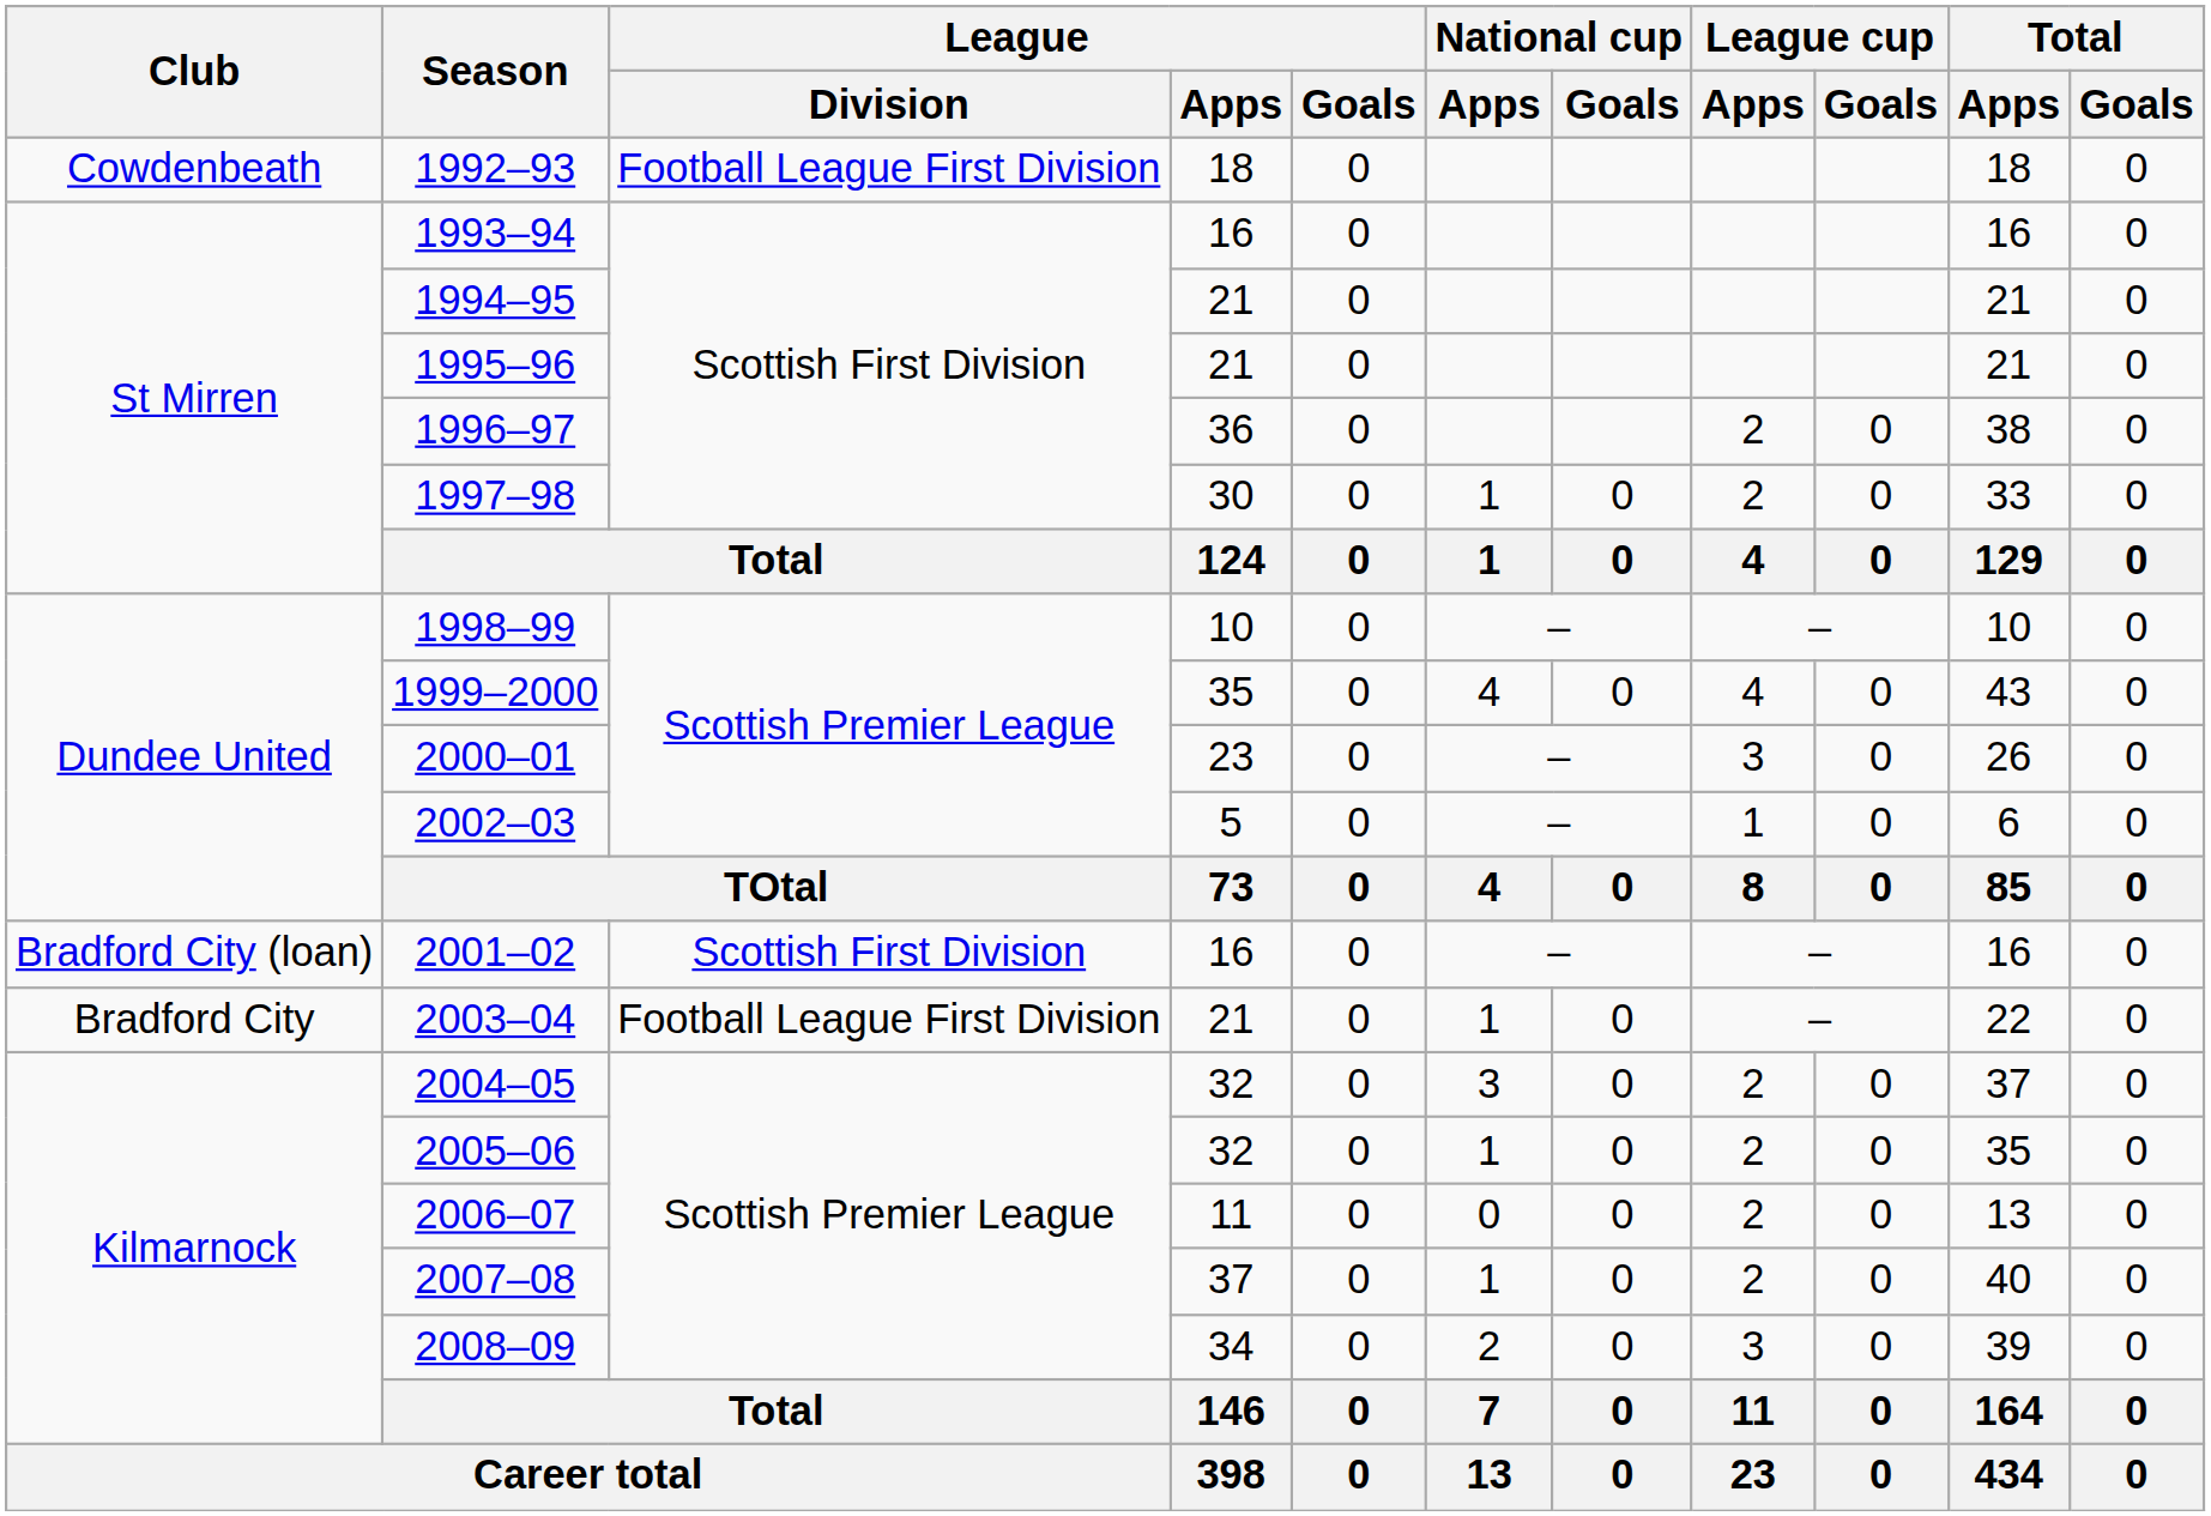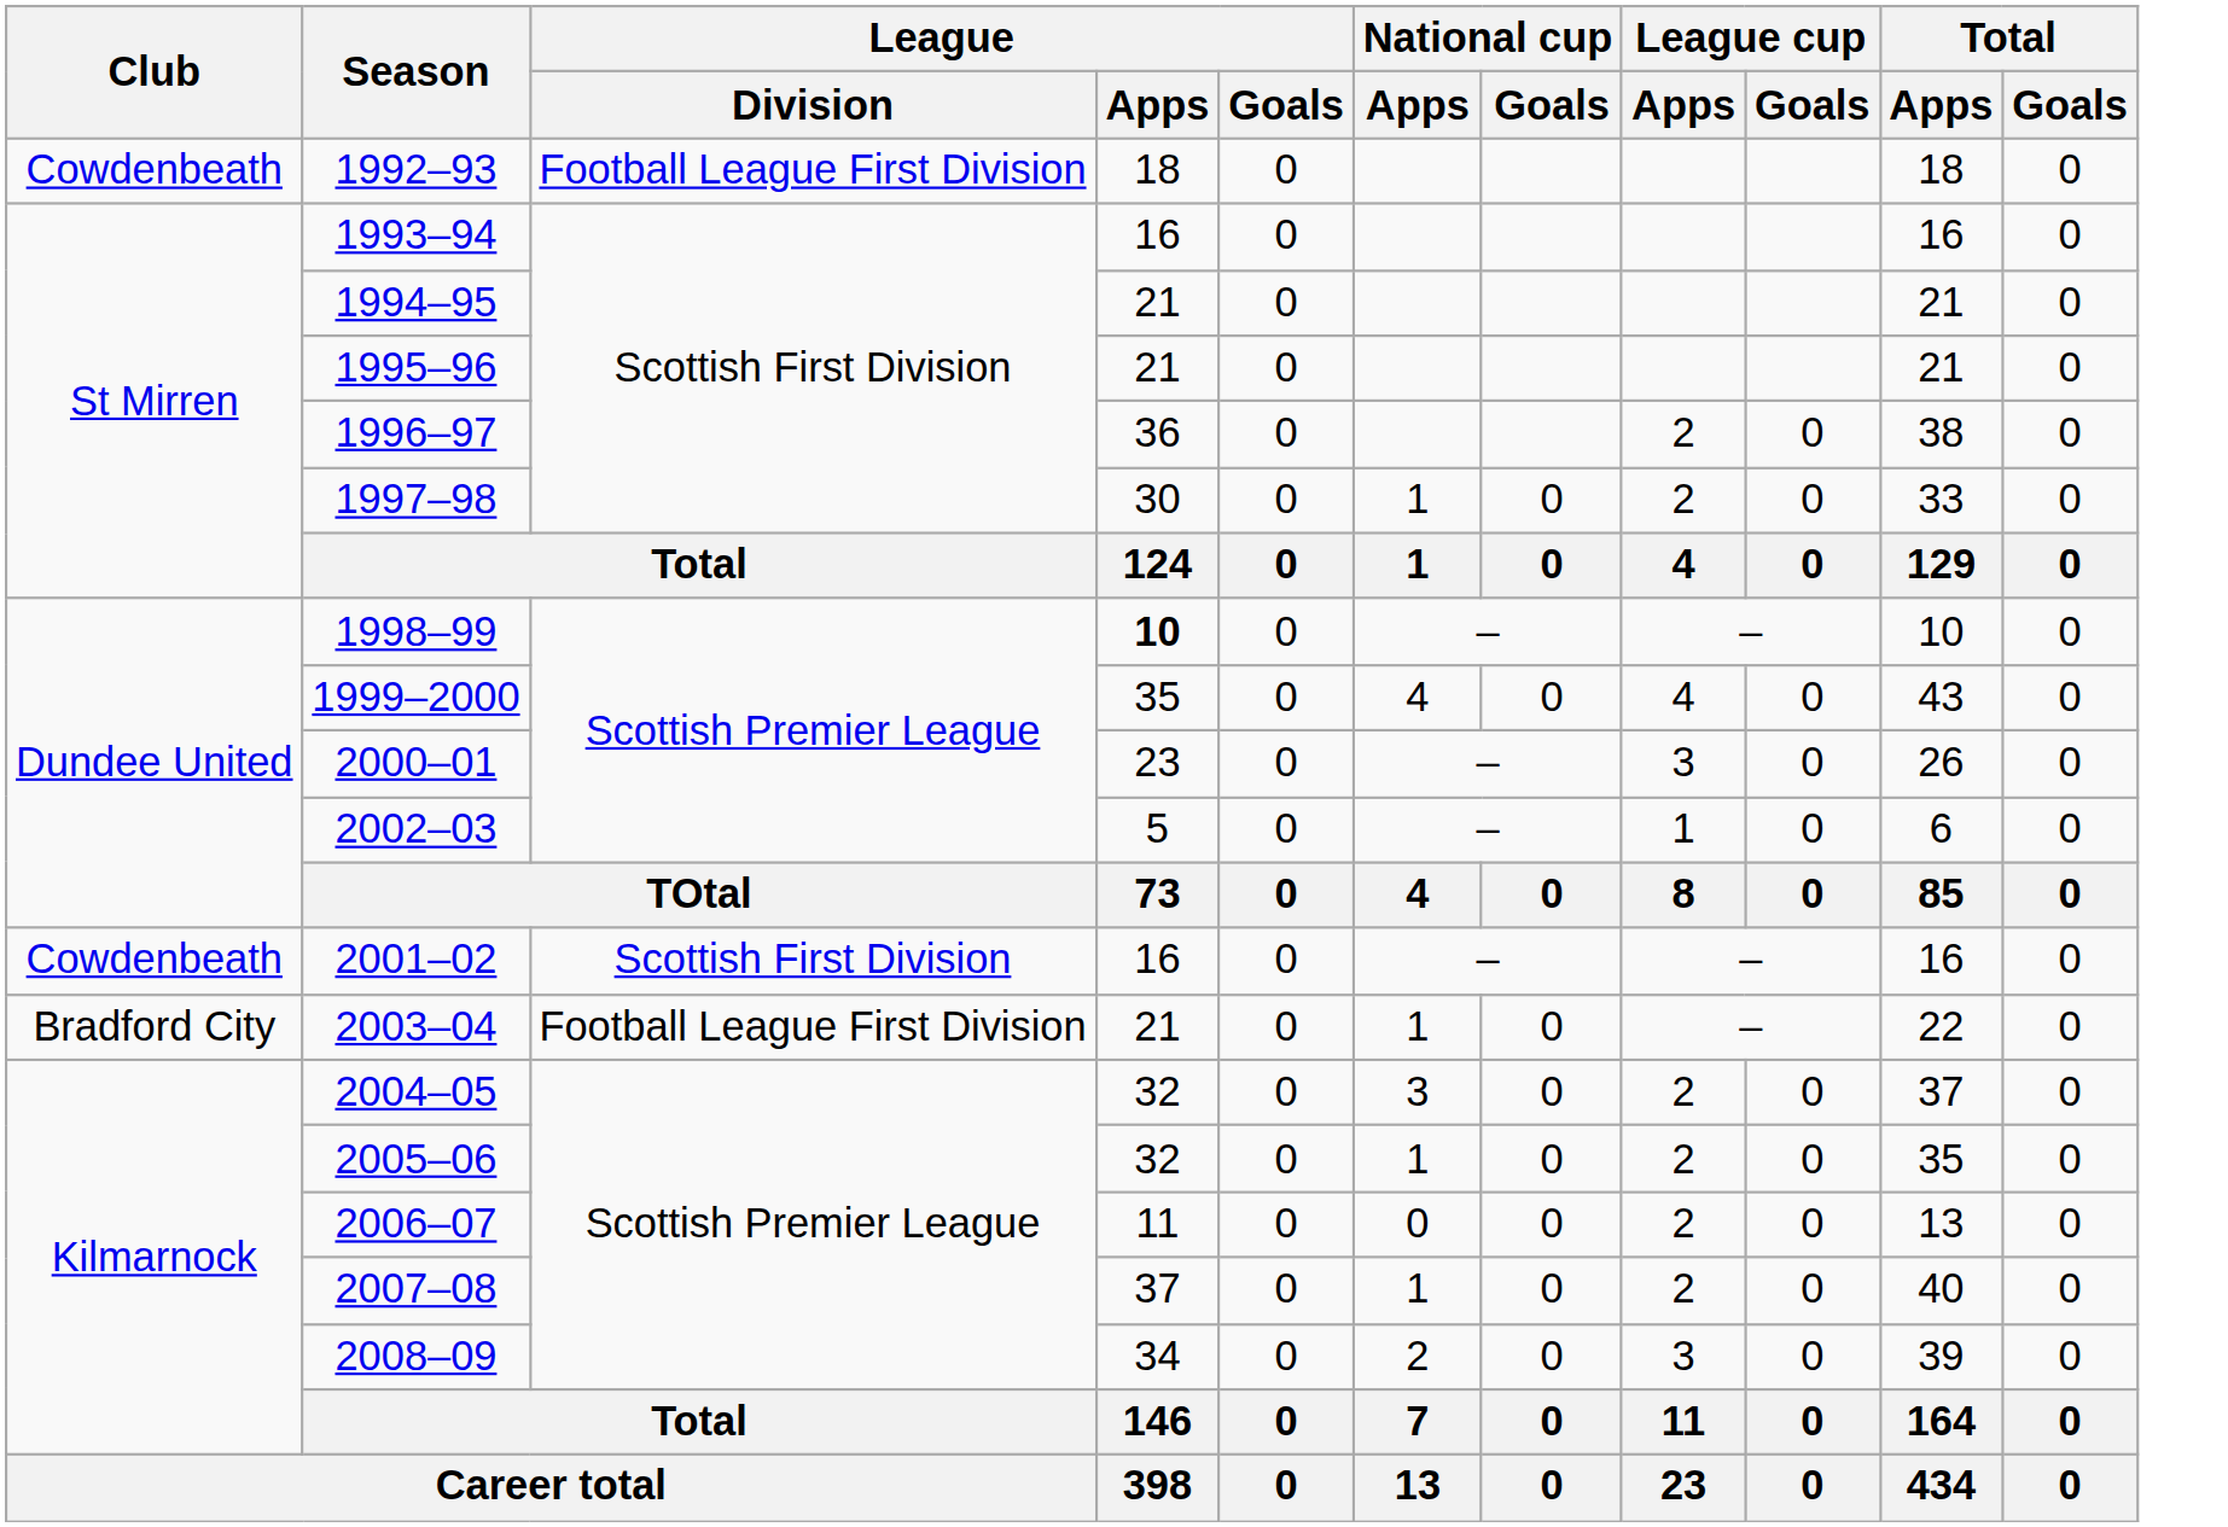 <table class="wikitable" style="text-align:center">
 <tr>
 <th rowspan="2">Club</th>
 <th rowspan="2">Season</th>
 <th colspan="3">League</th>
 <th colspan="2">National cup</th>
 <th colspan="2">League cup</th>
 <th colspan="2">Total</th>
 </tr>
 <tr>
 <th>Division</th>
 <th>Apps</th>
 <th>Goals</th>
 <th>Apps</th>
 <th>Goals</th>
 <th>Apps</th>
 <th>Goals</th>
 <th>Apps</th>
 <th>Goals</th>
 </tr>
 <tr>
 <td><a href='#'>Cowdenbeath</a></td>
 <td><a href='#'>1992–93</a></td>
 <td><a href='#'>Football League First Division</a></td>
 <td>18</td>
 <td>0</td>
 <td></td>
 <td></td>
 <td></td>
 <td></td>
 <td>18</td>
 <td>0</td>
 </tr>
 <tr>
 <td rowspan="6"><a href='#'>St Mirren</a></td>
 <td><a href='#'>1993–94</a></td>
 <td rowspan="5">Scottish First Division</td>
 <td>16</td>
 <td>0</td>
 <td></td>
 <td></td>
 <td></td>
 <td></td>
 <td>16</td>
 <td>0</td>
 </tr>
 <tr>
 <td><a href='#'>1994–95</a></td>
 <td>21</td>
 <td>0</td>
 <td></td>
 <td></td>
 <td></td>
 <td></td>
 <td>21</td>
 <td>0</td>
 </tr>
 <tr>
 <td><a href='#'>1995–96</a></td>
 <td>21</td>
 <td>0</td>
 <td></td>
 <td></td>
 <td></td>
 <td></td>
 <td>21</td>
 <td>0</td>
 </tr>
 <tr>
 <td><a href='#'>1996–97</a></td>
 <td>36</td>
 <td>0</td>
 <td></td>
 <td></td>
 <td>2</td>
 <td>0</td>
 <td>38</td>
 <td>0</td>
 </tr>
 <tr>
 <td><a href='#'>1997–98</a></td>
 <td>30</td>
 <td>0</td>
 <td>1</td>
 <td>0</td>
 <td>2</td>
 <td>0</td>
 <td>33</td>
 <td>0</td>
 </tr>
 <tr>
 <th colspan="2">Total</th>
 <th>124</th>
 <th>0</th>
 <th>1</th>
 <th>0</th>
 <th>4</th>
 <th>0</th>
 <th>129</th>
 <th>0</th>
 </tr>
 <tr>
 <td rowspan="5"><a href='#'>Dundee United</a></td>
 <td><a href='#'>1998–99</a></td>
 <td rowspan="4"><a href='#'>Scottish Premier League</a></td>
-<td>10</td>
+<td><strong>10</strong></td>
 <td>0</td>
 <td colspan="2">–</td>
 <td colspan="2">–</td>
 <td>10</td>
 <td>0</td>
 </tr>
 <tr>
 <td><a href='#'>1999–2000</a></td>
 <td>35</td>
 <td>0</td>
 <td>4</td>
 <td>0</td>
 <td>4</td>
 <td>0</td>
 <td>43</td>
 <td>0</td>
 </tr>
 <tr>
 <td><a href='#'>2000–01</a></td>
 <td>23</td>
 <td>0</td>
 <td colspan="2">–</td>
 <td>3</td>
 <td>0</td>
 <td>26</td>
 <td>0</td>
 </tr>
 <tr>
 <td><a href='#'>2002–03</a></td>
 <td>5</td>
 <td>0</td>
 <td colspan="2">–</td>
 <td>1</td>
 <td>0</td>
 <td>6</td>
 <td>0</td>
 </tr>
 <tr>
 <th colspan="2">TOtal</th>
 <th>73</th>
 <th>0</th>
 <th>4</th>
 <th>0</th>
 <th>8</th>
 <th>0</th>
 <th>85</th>
 <th>0</th>
 </tr>
 <tr>
-<td><a href='#'>Bradford City</a> (loan)</td>
+<td><a href='#'>Cowdenbeath</a></td>
 <td><a href='#'>2001–02</a></td>
 <td><a href='#'>Scottish First Division</a></td>
 <td>16</td>
 <td>0</td>
 <td colspan="2">–</td>
 <td colspan="2">–</td>
 <td>16</td>
 <td>0</td>
 </tr>
 <tr>
 <td>Bradford City</td>
 <td><a href='#'>2003–04</a></td>
 <td>Football League First Division</td>
 <td>21</td>
 <td>0</td>
 <td>1</td>
 <td>0</td>
 <td colspan="2">–</td>
 <td>22</td>
 <td>0</td>
 </tr>
 <tr>
 <td rowspan="6"><a href='#'>Kilmarnock</a></td>
 <td><a href='#'>2004–05</a></td>
 <td rowspan="5">Scottish Premier League</td>
 <td>32</td>
 <td>0</td>
 <td>3</td>
 <td>0</td>
 <td>2</td>
 <td>0</td>
 <td>37</td>
 <td>0</td>
 </tr>
 <tr>
 <td><a href='#'>2005–06</a></td>
 <td>32</td>
 <td>0</td>
 <td>1</td>
 <td>0</td>
 <td>2</td>
 <td>0</td>
 <td>35</td>
 <td>0</td>
 </tr>
 <tr>
 <td><a href='#'>2006–07</a></td>
 <td>11</td>
 <td>0</td>
 <td>0</td>
 <td>0</td>
 <td>2</td>
 <td>0</td>
 <td>13</td>
 <td>0</td>
 </tr>
 <tr>
 <td><a href='#'>2007–08</a></td>
 <td>37</td>
 <td>0</td>
 <td>1</td>
 <td>0</td>
 <td>2</td>
 <td>0</td>
 <td>40</td>
 <td>0</td>
 </tr>
 <tr>
 <td><a href='#'>2008–09</a></td>
 <td>34</td>
 <td>0</td>
 <td>2</td>
 <td>0</td>
 <td>3</td>
 <td>0</td>
 <td>39</td>
 <td>0</td>
 </tr>
 <tr>
 <th colspan="2">Total</th>
 <th>146</th>
 <th>0</th>
 <th>7</th>
 <th>0</th>
 <th>11</th>
 <th>0</th>
 <th>164</th>
 <th>0</th>
 </tr>
 <tr>
 <th colspan="3">Career total</th>
 <th>398</th>
 <th>0</th>
 <th>13</th>
 <th>0</th>
 <th>23</th>
 <th>0</th>
 <th>434</th>
 <th>0</th>
 </tr>
 </table>
